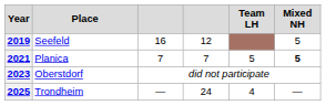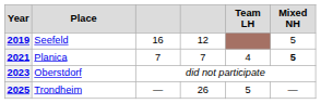 <table class="wikitable plainrowheaders" style="background:#fff; font-size:86%; line-height:16px; border:gray solid 1px; border-collapse:collapse;">
 <tr style="background:#ccc; text-align:center;">
 <th scope="col" style="background:#dcdcdc; width:25px;">Year</th>
 <th scope="col" style="background:#dcdcdc; width:135px;">Place</th>
 <th scope="col" style="background:#dcdcdc; width:55px;"></th>
 <th scope="col" style="background:#dcdcdc; width:55px;"></th>
 <th scope="col" style="background:#dcdcdc; width:55px;">Team LH</th>
 <th scope="col" style="background:#dcdcdc; width:55px;">Mixed NH</th>
 </tr>
 <tr>
 <th scope=row align=center><a href='#'>2019</a></th>
 <td> <a href='#'>Seefeld</a></td>
 <td align=center>16</td>
 <td align=center>12</td>
 <td align=center bgcolor=#A57164></td>
 <td align=center>5</td>
 </tr>
 <tr>
 <th scope=row align=center><a href='#'>2021</a></th>
 <td> <a href='#'>Planica</a></td>
 <td align=center>7</td>
 <td align=center>7</td>
-<td align=center>5</td>
+<td align=center>4</td>
 <td align=center><strong>5</strong></td>
 </tr>
 <tr>
 <th scope=row align=center><a href='#'>2023</a></th>
 <td> <a href='#'>Oberstdorf</a></td>
 <td align=center colspan=4><em>did not participate</em></td>
 </tr>
 <tr>
 <th scope=row align=center><a href='#'>2025</a></th>
 <td> <a href='#'>Trondheim</a></td>
 <td align=center>—</td>
-<td align=center>24</td>
-<td align=center>4</td>
+<td align=center>26</td>
+<td align=center>5</td>
 <td align=center>—</td>
 </tr>
 </table>
